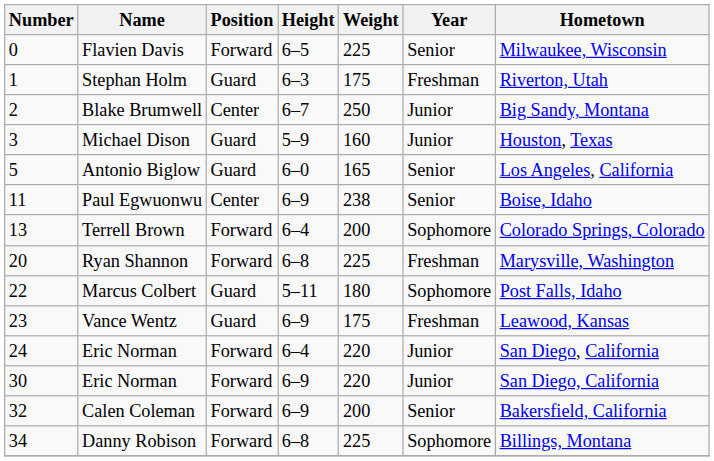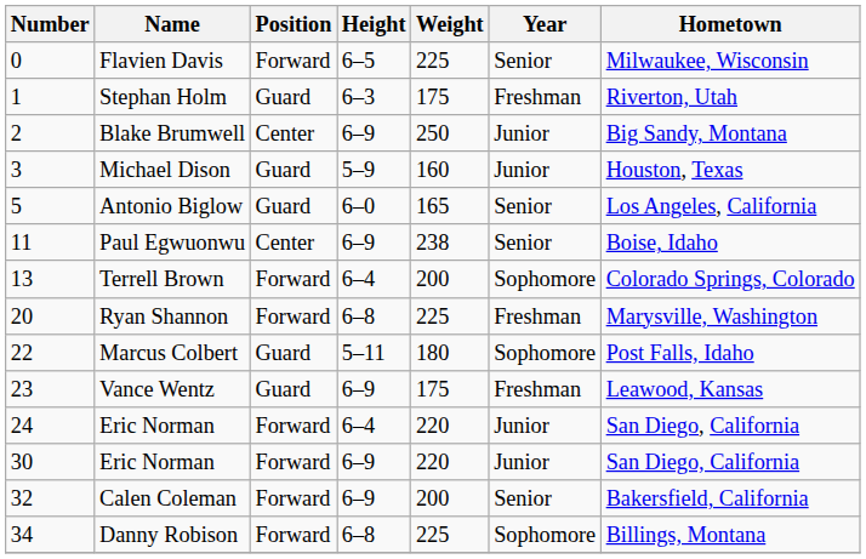 <table class="wikitable" style="font-size: 95%;">
 <tr>
 <th>Number</th>
 <th>Name</th>
 <th>Position</th>
 <th>Height</th>
 <th>Weight</th>
 <th>Year</th>
 <th>Hometown</th>
 </tr>
 <tr>
 <td>0</td>
 <td>Flavien Davis</td>
 <td>Forward</td>
 <td>6–5</td>
 <td>225</td>
 <td>Senior</td>
 <td><a href='#'>Milwaukee, Wisconsin</a></td>
 </tr>
 <tr>
 <td>1</td>
 <td>Stephan Holm</td>
 <td>Guard</td>
 <td>6–3</td>
 <td>175</td>
 <td>Freshman</td>
 <td><a href='#'>Riverton, Utah</a></td>
 </tr>
 <tr>
 <td>2</td>
 <td>Blake Brumwell</td>
 <td>Center</td>
-<td>6–7</td>
+<td>6–9</td>
 <td>250</td>
 <td>Junior</td>
 <td><a href='#'>Big Sandy, Montana</a></td>
 </tr>
 <tr>
 <td>3</td>
 <td>Michael Dison</td>
 <td>Guard</td>
 <td>5–9</td>
 <td>160</td>
 <td>Junior</td>
 <td><a href='#'>Houston</a>, <a href='#'>Texas</a></td>
 </tr>
 <tr>
 <td>5</td>
 <td>Antonio Biglow</td>
 <td>Guard</td>
 <td>6–0</td>
 <td>165</td>
 <td>Senior</td>
 <td><a href='#'>Los Angeles</a>, <a href='#'>California</a></td>
 </tr>
 <tr>
 <td>11</td>
 <td>Paul Egwuonwu</td>
 <td>Center</td>
 <td>6–9</td>
 <td>238</td>
 <td>Senior</td>
 <td><a href='#'>Boise, Idaho</a></td>
 </tr>
 <tr>
 <td>13</td>
 <td>Terrell Brown</td>
 <td>Forward</td>
 <td>6–4</td>
 <td>200</td>
 <td>Sophomore</td>
 <td><a href='#'>Colorado Springs, Colorado</a></td>
 </tr>
 <tr>
 <td>20</td>
 <td>Ryan Shannon</td>
 <td>Forward</td>
 <td>6–8</td>
 <td>225</td>
 <td>Freshman</td>
 <td><a href='#'>Marysville, Washington</a></td>
 </tr>
 <tr>
 <td>22</td>
 <td>Marcus Colbert</td>
 <td>Guard</td>
 <td>5–11</td>
 <td>180</td>
 <td>Sophomore</td>
 <td><a href='#'>Post Falls, Idaho</a></td>
 </tr>
 <tr>
 <td>23</td>
 <td>Vance Wentz</td>
 <td>Guard</td>
 <td>6–9</td>
 <td>175</td>
 <td>Freshman</td>
 <td><a href='#'>Leawood, Kansas</a></td>
 </tr>
 <tr>
 <td>24</td>
 <td>Eric Norman</td>
 <td>Forward</td>
 <td>6–4</td>
 <td>220</td>
 <td>Junior</td>
 <td><a href='#'>San Diego</a>, <a href='#'>California</a></td>
 </tr>
 <tr>
 <td>30</td>
 <td>Eric Norman</td>
 <td>Forward</td>
 <td>6–9</td>
 <td>220</td>
 <td>Junior</td>
 <td><a href='#'>San Diego, California</a></td>
 </tr>
 <tr>
 <td>32</td>
 <td>Calen Coleman</td>
 <td>Forward</td>
 <td>6–9</td>
 <td>200</td>
 <td>Senior</td>
 <td><a href='#'>Bakersfield, California</a></td>
 </tr>
 <tr>
 <td>34</td>
 <td>Danny Robison</td>
 <td>Forward</td>
 <td>6–8</td>
 <td>225</td>
 <td>Sophomore</td>
 <td><a href='#'>Billings, Montana</a></td>
 </tr>
 <tr>
 </tr>
 </table>
